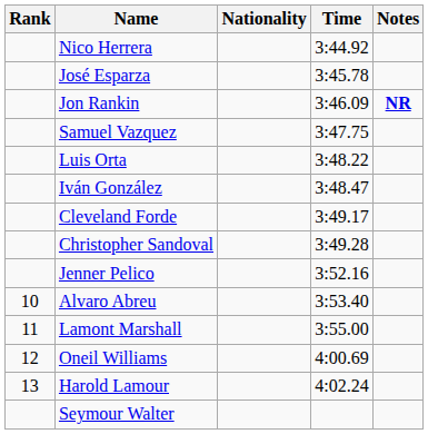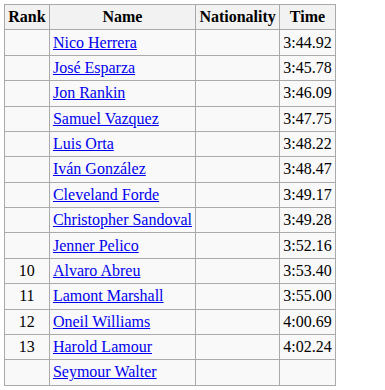 <table class="wikitable sortable" style="text-align:center">
 <tr>
 <th>Rank</th>
 <th>Name</th>
 <th>Nationality</th>
 <th>Time</th>
-<th>Notes</th>
 </tr>
 <tr>
 <td></td>
 <td align=left><a href='#'>Nico Herrera</a></td>
 <td align=left></td>
 <td>3:44.92</td>
-<td></td>
 </tr>
 <tr>
 <td></td>
 <td align=left><a href='#'>José Esparza</a></td>
 <td align=left></td>
 <td>3:45.78</td>
-<td></td>
 </tr>
 <tr>
 <td></td>
 <td align=left><a href='#'>Jon Rankin</a></td>
 <td align=left></td>
 <td>3:46.09</td>
-<td><strong><a href='#'>NR</a></strong></td>
 </tr>
 <tr>
 <td></td>
 <td align=left><a href='#'>Samuel Vazquez</a></td>
 <td align=left></td>
 <td>3:47.75</td>
-<td></td>
 </tr>
 <tr>
 <td></td>
 <td align=left><a href='#'>Luis Orta</a></td>
 <td align=left></td>
 <td>3:48.22</td>
-<td></td>
 </tr>
 <tr>
 <td></td>
 <td align=left><a href='#'>Iván González</a></td>
 <td align=left></td>
 <td>3:48.47</td>
-<td></td>
 </tr>
 <tr>
 <td></td>
 <td align=left><a href='#'>Cleveland Forde</a></td>
 <td align=left></td>
 <td>3:49.17</td>
-<td></td>
 </tr>
 <tr>
 <td></td>
 <td align=left><a href='#'>Christopher Sandoval</a></td>
 <td align=left></td>
 <td>3:49.28</td>
-<td></td>
 </tr>
 <tr>
 <td></td>
 <td align=left><a href='#'>Jenner Pelico</a></td>
 <td align=left></td>
 <td>3:52.16</td>
-<td></td>
 </tr>
 <tr>
 <td>10</td>
 <td align=left><a href='#'>Alvaro Abreu</a></td>
 <td align=left></td>
 <td>3:53.40</td>
-<td></td>
 </tr>
 <tr>
 <td>11</td>
 <td align=left><a href='#'>Lamont Marshall</a></td>
 <td align=left></td>
 <td>3:55.00</td>
-<td></td>
 </tr>
 <tr>
 <td>12</td>
 <td align=left><a href='#'>Oneil Williams</a></td>
 <td align=left></td>
 <td>4:00.69</td>
-<td></td>
 </tr>
 <tr>
 <td>13</td>
 <td align=left><a href='#'>Harold Lamour</a></td>
 <td align=left></td>
 <td>4:02.24</td>
-<td></td>
 </tr>
 <tr>
 <td></td>
 <td align=left><a href='#'>Seymour Walter</a></td>
 <td align=left></td>
 <td></td>
-<td></td>
 </tr>
 </table>
